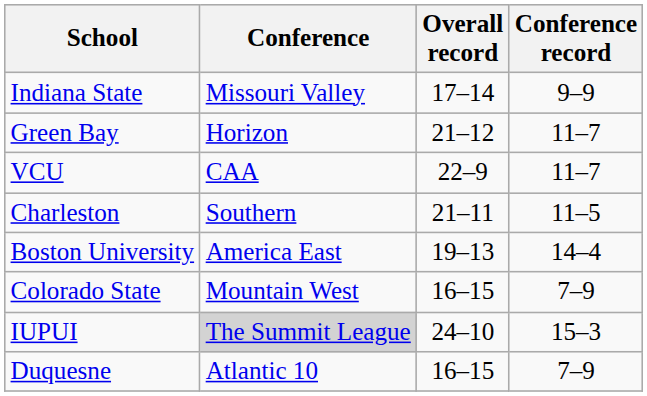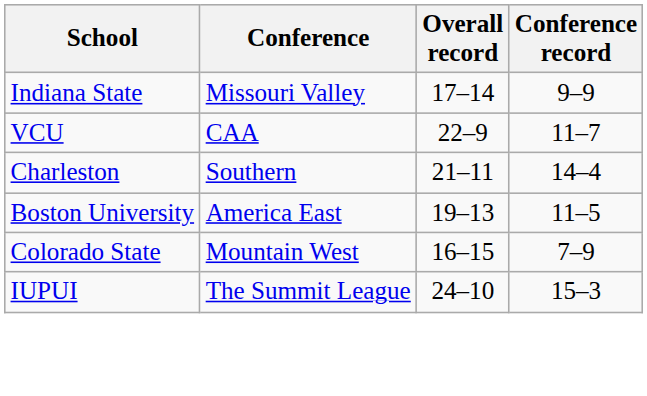 <table class="wikitable sortable" style="text-align:center">
 <tr>
 <th>School</th>
 <th>Conference</th>
 <th>Overall<br>record</th>
 <th>Conference<br>record</th>
 </tr>
 <tr>
 <td align=left><a href='#'>Indiana State</a></td>
 <td align=left><a href='#'>Missouri Valley</a></td>
 <td>17–14</td>
 <td>9–9</td>
 </tr>
 <tr>
-<td align=left><a href='#'>Green Bay</a></td>
-<td align=left><a href='#'>Horizon</a></td>
-<td>21–12</td>
-<td>11–7</td>
-</tr>
-<tr>
 <td align=left><a href='#'>VCU</a></td>
 <td align=left><a href='#'>CAA</a></td>
 <td>22–9</td>
 <td>11–7</td>
 </tr>
 <tr>
 <td align=left><a href='#'>Charleston</a></td>
 <td align=left><a href='#'>Southern</a></td>
 <td>21–11</td>
-<td>11–5</td>
+<td>14–4</td>
 </tr>
 <tr>
 <td align=left><a href='#'>Boston University</a></td>
 <td align=left><a href='#'>America East</a></td>
 <td>19–13</td>
-<td>14–4</td>
+<td>11–5</td>
 </tr>
 <tr>
 <td align=left><a href='#'>Colorado State</a></td>
 <td align=left><a href='#'>Mountain West</a></td>
 <td>16–15</td>
 <td>7–9</td>
 </tr>
 <tr>
 <td align=left><a href='#'>IUPUI</a></td>
-<td align=left style="background: lightgrey;"><a href='#'>The Summit League</a></td>
+<td align=left><a href='#'>The Summit League</a></td>
 <td>24–10</td>
 <td>15–3</td>
 </tr>
-<tr>
-<td align=left><a href='#'>Duquesne</a></td>
-<td align=left><a href='#'>Atlantic 10</a></td>
-<td>16–15</td>
-<td>7–9</td>
-</tr>
 </table>
